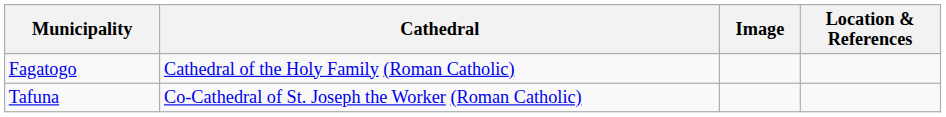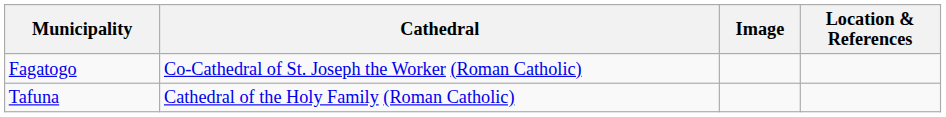 <table width=65% class="wikitable">
 <tr>
 <th width = 10%>Municipality</th>
 <th width = 40%>Cathedral</th>
 <th width = 5%>Image</th>
 <th width = 10%>Location & References</th>
 </tr>
 <tr>
 <td><a href='#'>Fagatogo</a></td>
-<td><a href='#'>Cathedral of the Holy Family</a> <a href='#'>(Roman Catholic)</a></td>
+<td><a href='#'>Co-Cathedral of St. Joseph the Worker</a> <a href='#'>(Roman Catholic)</a></td>
 <td></td>
 <td><small></small><br></td>
 </tr>
 <tr>
 <td><a href='#'>Tafuna</a></td>
-<td><a href='#'>Co-Cathedral of St. Joseph the Worker</a> <a href='#'>(Roman Catholic)</a></td>
+<td><a href='#'>Cathedral of the Holy Family</a> <a href='#'>(Roman Catholic)</a></td>
 <td></td>
 <td><small></small><br></td>
 </tr>
 </table>
